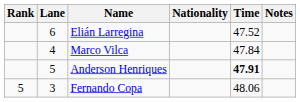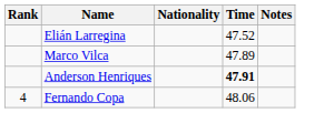 <table class="wikitable sortable" style="text-align:center">
 <tr>
 <th>Rank</th>
-<th>Lane</th>
 <th>Name</th>
 <th>Nationality</th>
 <th>Time</th>
 <th>Notes</th>
 </tr>
 <tr>
 <td></td>
-<td>6</td>
 <td align=left><a href='#'>Elián Larregina</a></td>
 <td align=left></td>
 <td>47.52</td>
 <td><strong></strong></td>
 </tr>
 <tr>
 <td></td>
-<td>4</td>
 <td align=left><a href='#'>Marco Vilca</a></td>
 <td align=left></td>
-<td>47.84</td>
+<td>47.89</td>
 <td><strong></strong></td>
 </tr>
 <tr>
 <td></td>
-<td>5</td>
 <td align=left><a href='#'>Anderson Henriques</a></td>
 <td align=left></td>
 <td><strong>47.91</strong></td>
 <td></td>
 </tr>
 <tr>
-<td>5</td>
-<td>3</td>
+<td>4</td>
 <td align=left><a href='#'>Fernando Copa</a></td>
 <td align=left></td>
 <td>48.06</td>
 <td><strong></strong></td>
 </tr>
 </table>
